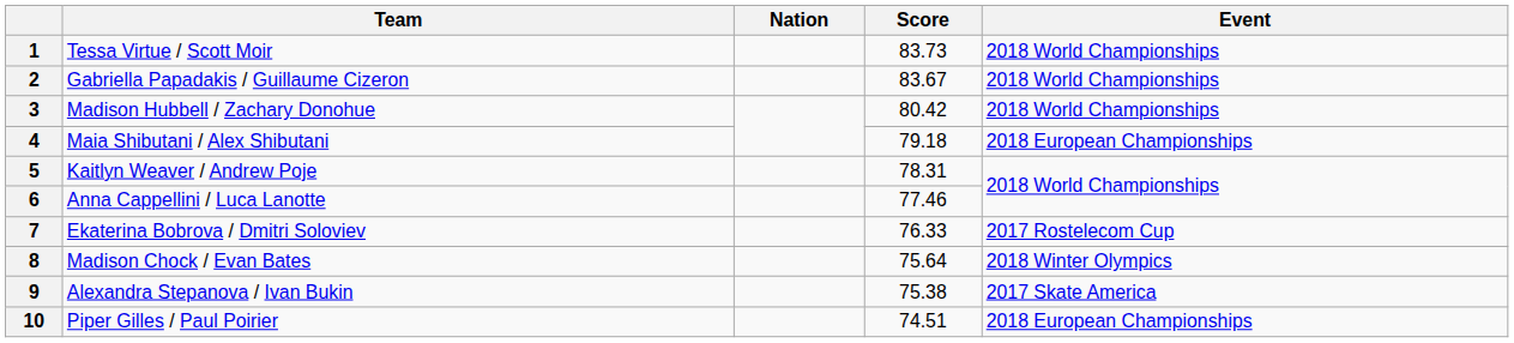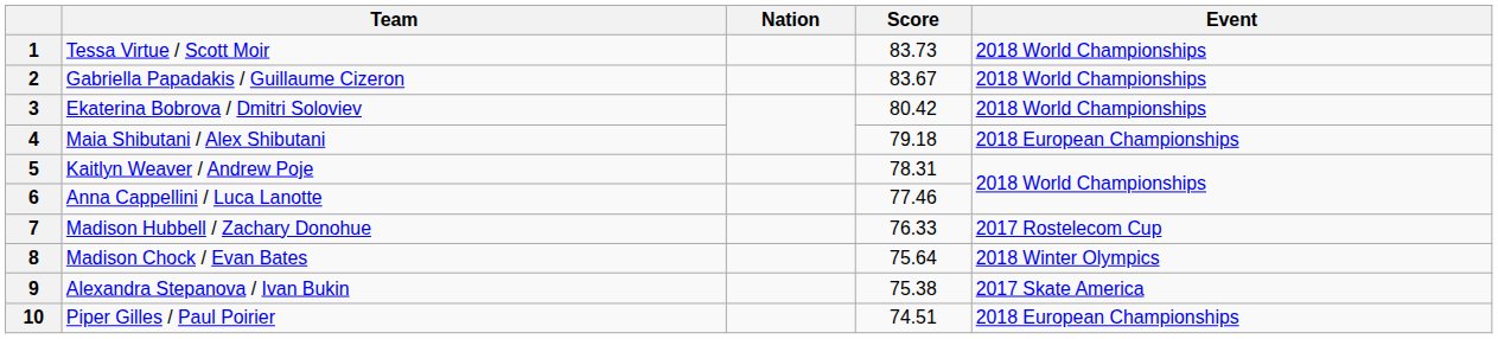 <table class="wikitable sortable" style="text-align:left; width:80%">
 <tr>
 <th scope="col"></th>
 <th scope="col">Team</th>
 <th scope="col">Nation</th>
 <th scope="col">Score</th>
 <th scope="col">Event</th>
 </tr>
 <tr>
 <th scope="row">1</th>
 <td><a href='#'>Tessa Virtue</a> / <a href='#'>Scott Moir</a></td>
 <td></td>
 <td style="text-align:center;">83.73</td>
 <td><a href='#'>2018 World Championships</a></td>
 </tr>
 <tr>
 <th scope="row">2</th>
 <td><a href='#'>Gabriella Papadakis</a> / <a href='#'>Guillaume Cizeron</a></td>
 <td></td>
 <td style="text-align:center;">83.67</td>
 <td><a href='#'>2018 World Championships</a></td>
 </tr>
 <tr>
 <th scope="row">3</th>
-<td><a href='#'>Madison Hubbell</a> / <a href='#'>Zachary Donohue</a></td>
+<td><a href='#'>Ekaterina Bobrova</a> / <a href='#'>Dmitri Soloviev</a></td>
 <td rowspan="2"></td>
 <td style="text-align:center;">80.42</td>
 <td><a href='#'>2018 World Championships</a></td>
 </tr>
 <tr>
 <th scope="row">4</th>
 <td><a href='#'>Maia Shibutani</a> / <a href='#'>Alex Shibutani</a></td>
 <td style="text-align:center;">79.18</td>
 <td><a href='#'>2018 European Championships</a></td>
 </tr>
 <tr>
 <th scope="row">5</th>
 <td><a href='#'>Kaitlyn Weaver</a> / <a href='#'>Andrew Poje</a></td>
 <td></td>
 <td style="text-align:center;">78.31</td>
 <td rowspan="2"><a href='#'>2018 World Championships</a></td>
 </tr>
 <tr>
 <th scope="row">6</th>
 <td><a href='#'>Anna Cappellini</a> / <a href='#'>Luca Lanotte</a></td>
 <td></td>
 <td style="text-align:center;">77.46</td>
 </tr>
 <tr>
 <th scope="row">7</th>
-<td><a href='#'>Ekaterina Bobrova</a> / <a href='#'>Dmitri Soloviev</a></td>
+<td><a href='#'>Madison Hubbell</a> / <a href='#'>Zachary Donohue</a></td>
 <td></td>
 <td style="text-align:center;">76.33</td>
 <td><a href='#'>2017 Rostelecom Cup</a></td>
 </tr>
 <tr>
 <th scope="row">8</th>
 <td><a href='#'>Madison Chock</a> / <a href='#'>Evan Bates</a></td>
 <td></td>
 <td style="text-align:center;">75.64</td>
 <td><a href='#'>2018 Winter Olympics</a></td>
 </tr>
 <tr>
 <th scope="row">9</th>
 <td><a href='#'>Alexandra Stepanova</a> / <a href='#'>Ivan Bukin</a></td>
 <td></td>
 <td style="text-align:center;">75.38</td>
 <td><a href='#'>2017 Skate America</a></td>
 </tr>
 <tr>
 <th scope="row">10</th>
 <td><a href='#'>Piper Gilles</a> / <a href='#'>Paul Poirier</a></td>
 <td></td>
 <td style="text-align:center;">74.51</td>
 <td><a href='#'>2018 European Championships</a></td>
 </tr>
 </table>
